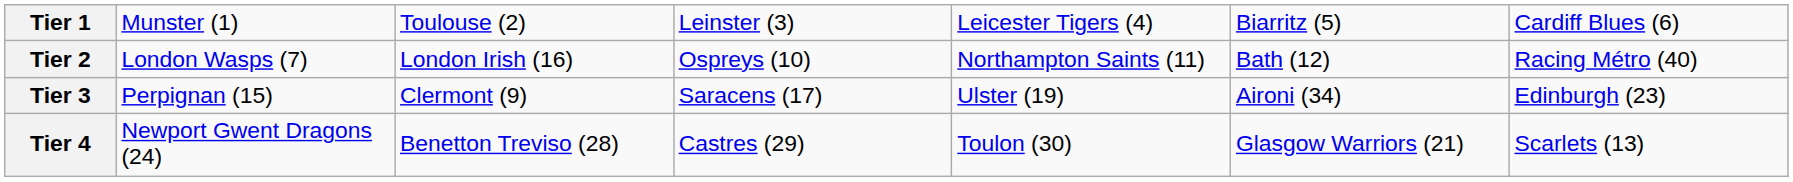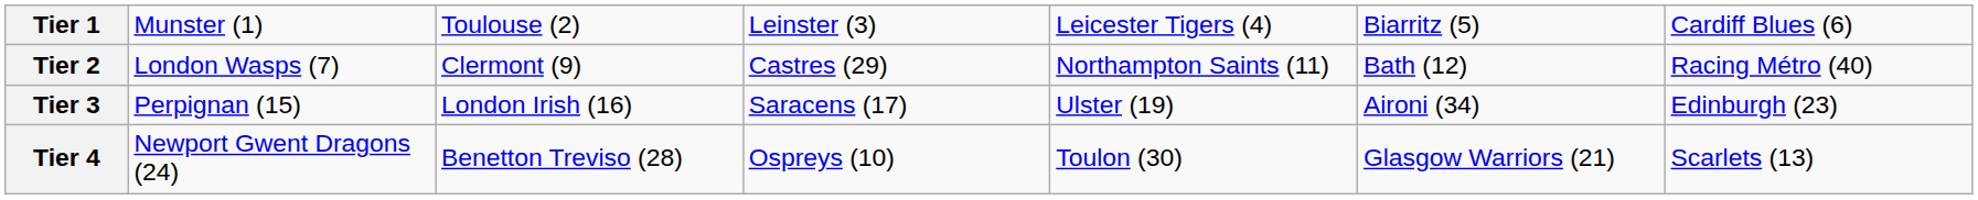 <table class="wikitable">
 <tr>
 <th width=6%>Tier 1</th>
 <td width=15%> <a href='#'>Munster</a>  (1)</td>
 <td width=15%> <a href='#'>Toulouse</a> (2)</td>
 <td width=15%> <a href='#'>Leinster</a>  (3)</td>
 <td width=15%> <a href='#'>Leicester Tigers</a> (4)</td>
 <td width=15%> <a href='#'>Biarritz</a> (5)</td>
 <td width=15%> <a href='#'>Cardiff Blues</a> (6)</td>
 </tr>
 <tr>
 <th>Tier 2</th>
 <td> <a href='#'>London Wasps</a> (7)</td>
-<td> <a href='#'>London Irish</a> (16)</td>
-<td> <a href='#'>Ospreys</a> (10)</td>
+<td> <a href='#'>Clermont</a> (9)</td>
+<td> <a href='#'>Castres</a> (29)</td>
 <td> <a href='#'>Northampton Saints</a> (11)</td>
 <td> <a href='#'>Bath</a> (12)</td>
 <td> <a href='#'>Racing Métro</a> (40)</td>
 </tr>
 <tr>
 <th>Tier 3</th>
 <td> <a href='#'>Perpignan</a> (15)</td>
-<td> <a href='#'>Clermont</a> (9)</td>
+<td> <a href='#'>London Irish</a> (16)</td>
 <td> <a href='#'>Saracens</a> (17)</td>
 <td> <a href='#'>Ulster</a>  (19)</td>
 <td> <a href='#'>Aironi</a> (34)</td>
 <td> <a href='#'>Edinburgh</a> (23)</td>
 </tr>
 <tr>
 <th>Tier 4</th>
 <td> <a href='#'>Newport Gwent Dragons</a> (24)</td>
 <td> <a href='#'>Benetton Treviso</a> (28)</td>
-<td> <a href='#'>Castres</a> (29)</td>
+<td> <a href='#'>Ospreys</a> (10)</td>
 <td> <a href='#'>Toulon</a> (30)</td>
 <td> <a href='#'>Glasgow Warriors</a> (21)</td>
 <td> <a href='#'>Scarlets</a> (13)</td>
 </tr>
 </table>
